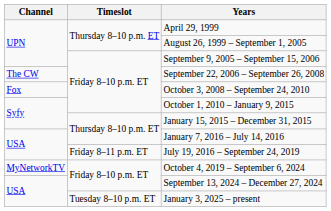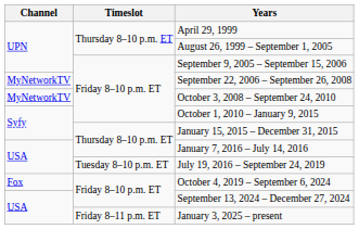 <table class="wikitable" style="margin:0; font-size: 95%">
 <tr>
 <th>Channel</th>
 <th>Timeslot</th>
 <th>Years</th>
 </tr>
 <tr>
 <td rowspan="3"><a href='#'>UPN</a></td>
 <td rowspan="2">Thursday 8–10 p.m. <a href='#'>ET</a></td>
 <td>April 29, 1999</td>
 </tr>
 <tr>
 <td>August 26, 1999 – September 1, 2005</td>
 </tr>
 <tr>
 <td rowspan="4">Friday 8–10 p.m. ET</td>
 <td>September 9, 2005 – September 15, 2006</td>
 </tr>
 <tr>
-<td><a href='#'>The CW</a></td>
+<td><a href='#'>MyNetworkTV</a></td>
 <td>September 22, 2006 – September 26, 2008</td>
 </tr>
 <tr>
-<td><a href='#'>Fox</a></td>
+<td><a href='#'>MyNetworkTV</a></td>
 <td>October 3, 2008 – September 24, 2010</td>
 </tr>
 <tr>
 <td rowspan="2"><a href='#'>Syfy</a></td>
 <td>October 1, 2010 – January 9, 2015</td>
 </tr>
 <tr>
 <td rowspan="2">Thursday 8–10 p.m. ET</td>
 <td>January 15, 2015 – December 31, 2015</td>
 </tr>
 <tr>
 <td rowspan="2"><a href='#'>USA</a></td>
 <td>January 7, 2016 – July 14, 2016</td>
 </tr>
 <tr>
-<td>Friday 8–11 p.m. ET</td>
+<td>Tuesday 8–10 p.m. ET</td>
 <td>July 19, 2016 – September 24, 2019</td>
 </tr>
 <tr>
-<td><a href='#'>MyNetworkTV</a></td>
+<td><a href='#'>Fox</a></td>
 <td rowspan="2">Friday 8–10 p.m. ET</td>
 <td>October 4, 2019 – September 6, 2024</td>
 </tr>
 <tr>
 <td rowspan="2"><a href='#'>USA</a></td>
 <td>September 13, 2024 – December 27, 2024</td>
 </tr>
 <tr>
-<td>Tuesday 8–10 p.m. ET</td>
+<td>Friday 8–11 p.m. ET</td>
 <td>January 3, 2025 – present</td>
 </tr>
 </table>
